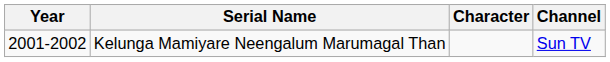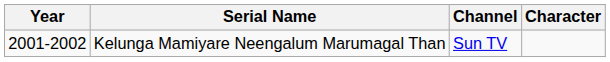 <table class="wikitable sortable">
 <tr>
 <th>Year</th>
 <th>Serial Name</th>
+<th>Channel</th>
 <th>Character</th>
-<th>Channel</th>
 </tr>
 <tr>
 <td>2001-2002</td>
 <td>Kelunga Mamiyare Neengalum Marumagal Than</td>
+<td><a href='#'>Sun TV</a></td>
 <td></td>
-<td><a href='#'>Sun TV</a></td>
 </tr>
 </table>
